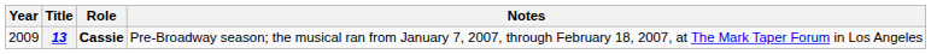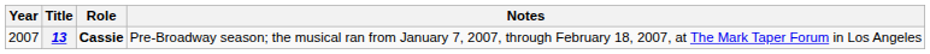 <table class="wikitable sortable plainrowheaders">
 <tr>
 <th scope="col">Year</th>
 <th scope="col">Title</th>
 <th scope="col">Role</th>
 <th scope="col" class="unsortable">Notes</th>
 </tr>
 <tr>
-<td>2009</td>
+<td>2007</td>
 <th scope="row"><em><a href='#'>13</a></em></th>
 <td><strong>Cassie</strong></td>
 <td>Pre-Broadway season; the musical ran from January 7, 2007, through February 18, 2007, at <a href='#'>The Mark Taper Forum</a> in Los Angeles</td>
 </tr>
 </table>
